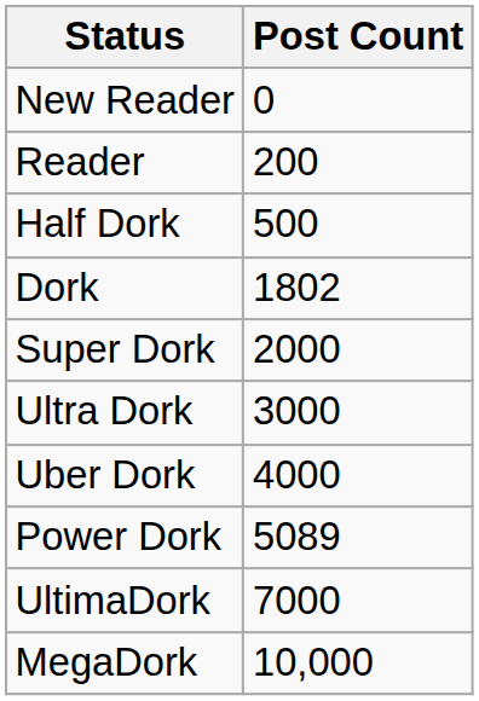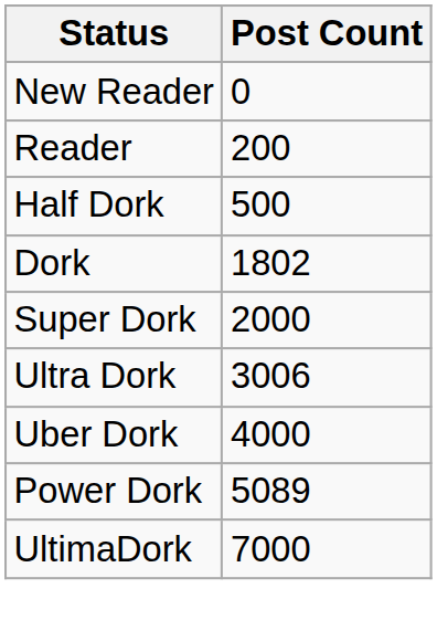 <table class="wikitable">
 <tr>
 <th>Status</th>
 <th>Post Count</th>
 </tr>
 <tr>
 <td>New Reader</td>
 <td>0</td>
 </tr>
 <tr>
 <td>Reader</td>
 <td>200</td>
 </tr>
 <tr>
 <td>Half Dork</td>
 <td>500</td>
 </tr>
 <tr>
 <td>Dork</td>
 <td>1802</td>
 </tr>
 <tr>
 <td>Super Dork</td>
 <td>2000</td>
 </tr>
 <tr>
 <td>Ultra Dork</td>
-<td>3000</td>
+<td>3006</td>
 </tr>
 <tr>
 <td>Uber Dork</td>
 <td>4000</td>
 </tr>
 <tr>
 <td>Power Dork</td>
 <td>5089</td>
 </tr>
 <tr>
 <td>UltimaDork</td>
 <td>7000</td>
 </tr>
-<tr>
-<td>MegaDork</td>
-<td>10,000</td>
-</tr>
 </table>
